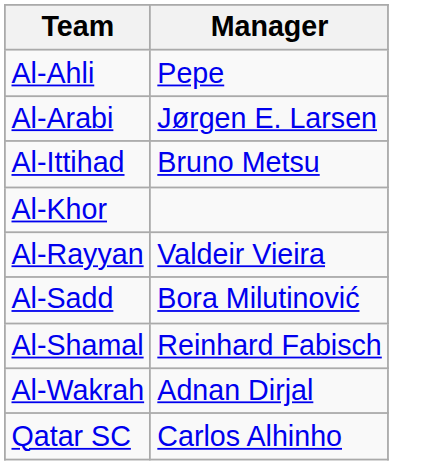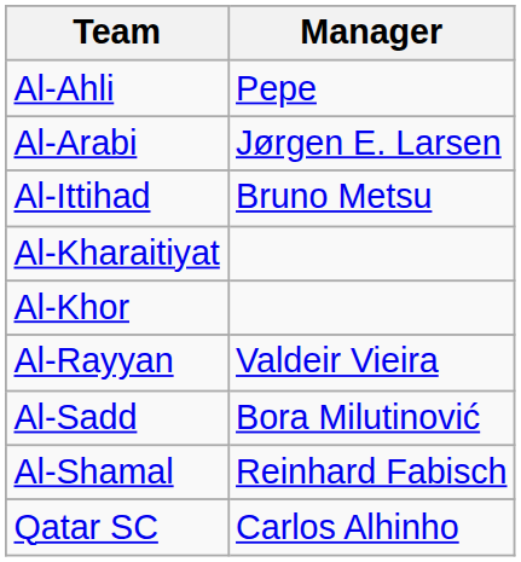 <table class="wikitable sortable" style="text-align: left;">
 <tr>
 <th>Team</th>
 <th>Manager</th>
 </tr>
 <tr>
 <td><a href='#'>Al-Ahli</a></td>
 <td> <a href='#'>Pepe</a></td>
 </tr>
 <tr>
 <td><a href='#'>Al-Arabi</a></td>
 <td> <a href='#'>Jørgen E. Larsen</a></td>
 </tr>
 <tr>
 <td><a href='#'>Al-Ittihad</a></td>
 <td> <a href='#'>Bruno Metsu</a></td>
 </tr>
 <tr>
+<td><a href='#'>Al-Kharaitiyat</a></td>
+<td></td>
+</tr>
+<tr>
 <td><a href='#'>Al-Khor</a></td>
 <td></td>
 </tr>
 <tr>
 <td><a href='#'>Al-Rayyan</a></td>
 <td> <a href='#'>Valdeir Vieira</a></td>
 </tr>
 <tr>
 <td><a href='#'>Al-Sadd</a></td>
 <td> <a href='#'>Bora Milutinović</a></td>
 </tr>
 <tr>
 <td><a href='#'>Al-Shamal</a></td>
 <td> <a href='#'>Reinhard Fabisch</a></td>
 </tr>
 <tr>
-<td><a href='#'>Al-Wakrah</a></td>
-<td> <a href='#'>Adnan Dirjal</a></td>
-</tr>
-<tr>
 <td><a href='#'>Qatar SC</a></td>
 <td> <a href='#'>Carlos Alhinho</a></td>
 </tr>
 </table>
